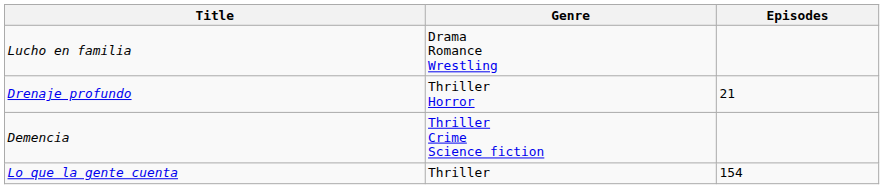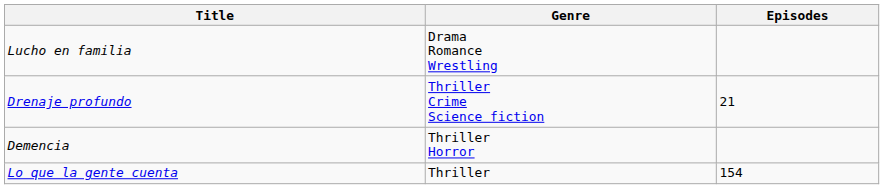 <table class="wikitable sortable" style="width:100%">
 <tr>
 <th>Title</th>
 <th>Genre</th>
 <th>Episodes</th>
 </tr>
 <tr>
 <td><em>Lucho en familia</em></td>
 <td>Drama<br>Romance<br><a href='#'>Wrestling</a></td>
 <td></td>
 </tr>
 <tr>
 <td><em><a href='#'>Drenaje profundo</a></em></td>
-<td>Thriller<br><a href='#'>Horror</a></td>
+<td><a href='#'>Thriller</a><br><a href='#'>Crime</a><br><a href='#'>Science fiction</a></td>
 <td>21</td>
 </tr>
 <tr>
 <td><em>Demencia</em></td>
-<td><a href='#'>Thriller</a><br><a href='#'>Crime</a><br><a href='#'>Science fiction</a></td>
+<td>Thriller<br><a href='#'>Horror</a></td>
 <td></td>
 </tr>
 <tr>
 <td><em><a href='#'>Lo que la gente cuenta</a></em></td>
 <td>Thriller</td>
 <td>154</td>
 </tr>
 </table>
